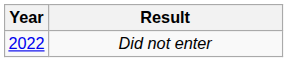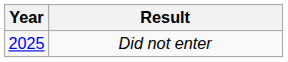 <table class="wikitable" style="text-align: center; font-size:90%">
 <tr>
 <th>Year</th>
 <th style="width:200px">Result</th>
 </tr>
 <tr>
-<td> <a href='#'>2022</a></td>
+<td> <a href='#'>2025</a></td>
 <td><em>Did not enter</em></td>
 </tr>
 </table>
